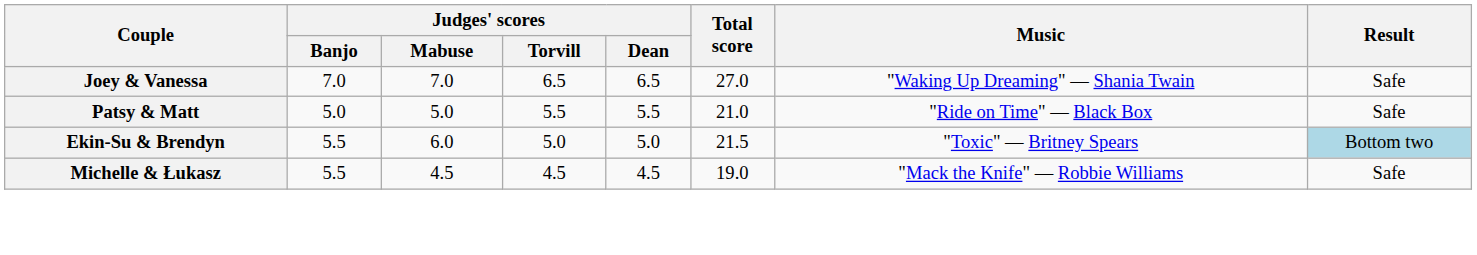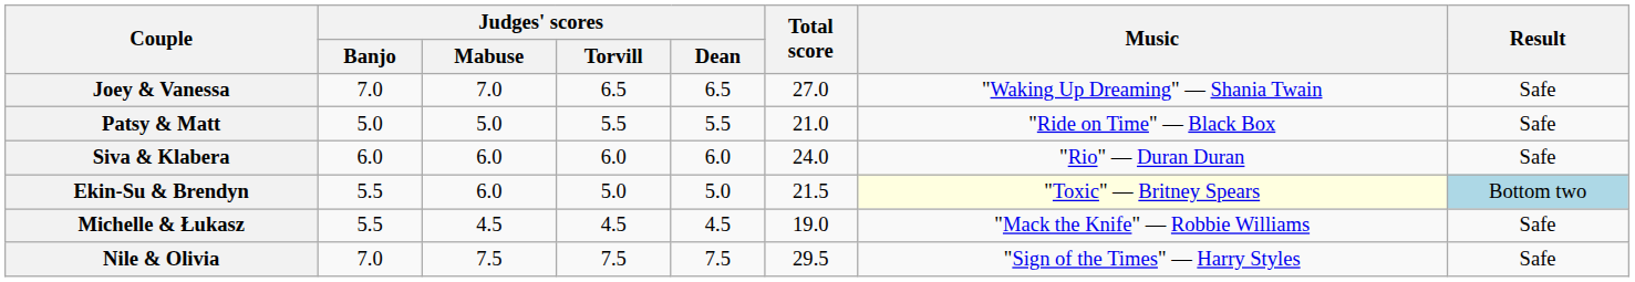 <table class="wikitable sortable" style="text-align:center; font-size:90%; width:90%">
 <tr>
 <th scope="col" rowspan=2>Couple</th>
 <th scope="col" colspan=4 class="unsortable">Judges' scores</th>
 <th scope="col" rowspan=2>Total<br>score</th>
 <th scope="col" rowspan=2 class="unsortable">Music</th>
 <th scope="col" rowspan=2 class="unsortable">Result</th>
 </tr>
 <tr>
 <th class="unsortable">Banjo</th>
 <th class="unsortable">Mabuse</th>
 <th class="unsortable">Torvill</th>
 <th class="unsortable">Dean</th>
 </tr>
 <tr>
 <th scope="row">Joey & Vanessa</th>
 <td>7.0</td>
 <td>7.0</td>
 <td>6.5</td>
 <td>6.5</td>
 <td>27.0</td>
 <td>"<a href='#'>Waking Up Dreaming</a>" — <a href='#'>Shania Twain</a></td>
 <td>Safe</td>
 </tr>
 <tr>
 <th scope="row">Patsy & Matt</th>
 <td>5.0</td>
 <td>5.0</td>
 <td>5.5</td>
 <td>5.5</td>
 <td>21.0</td>
 <td>"<a href='#'>Ride on Time</a>" — <a href='#'>Black Box</a></td>
 <td>Safe</td>
 </tr>
 <tr>
+<th scope="row">Siva & Klabera</th>
+<td>6.0</td>
+<td>6.0</td>
+<td>6.0</td>
+<td>6.0</td>
+<td>24.0</td>
+<td>"<a href='#'>Rio</a>" — <a href='#'>Duran Duran</a></td>
+<td>Safe</td>
+</tr>
+<tr>
 <th scope="row">Ekin-Su & Brendyn</th>
 <td>5.5</td>
 <td>6.0</td>
 <td>5.0</td>
 <td>5.0</td>
 <td>21.5</td>
-<td>"<a href='#'>Toxic</a>" — <a href='#'>Britney Spears</a></td>
+<td style="background: lightyellow;">"<a href='#'>Toxic</a>" — <a href='#'>Britney Spears</a></td>
 <td bgcolor=lightblue>Bottom two</td>
 </tr>
 <tr>
 <th scope="row">Michelle & Łukasz</th>
 <td>5.5</td>
 <td>4.5</td>
 <td>4.5</td>
 <td>4.5</td>
 <td>19.0</td>
 <td>"<a href='#'>Mack the Knife</a>" — <a href='#'>Robbie Williams</a></td>
 <td>Safe</td>
 </tr>
+<tr>
+<th scope="row">Nile & Olivia</th>
+<td>7.0</td>
+<td>7.5</td>
+<td>7.5</td>
+<td>7.5</td>
+<td>29.5</td>
+<td>"<a href='#'>Sign of the Times</a>" — <a href='#'>Harry Styles</a></td>
+<td>Safe</td>
+</tr>
 </table>
